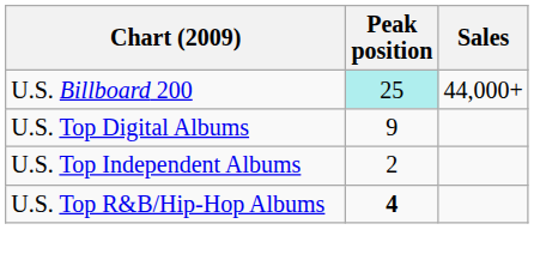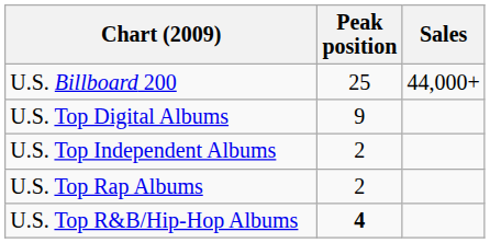 <table class="wikitable sortable">
 <tr>
 <th width="220">Chart (2009)</th>
 <th>Peak<br>position</th>
 <th>Sales</th>
 </tr>
 <tr>
 <td>U.S. <a href='#'><em>Billboard</em> 200</a></td>
-<td align="center" style="background: paleturquoise;">25</td>
+<td align="center">25</td>
 <td align="center">44,000+</td>
 </tr>
 <tr>
 <td>U.S. <a href='#'>Top Digital Albums</a></td>
 <td align="center">9</td>
 <td align="center"></td>
 </tr>
 <tr>
 <td>U.S. <a href='#'>Top Independent Albums</a></td>
 <td align="center">2</td>
 <td align="center"></td>
 </tr>
 <tr>
+<td>U.S. <a href='#'>Top Rap Albums</a></td>
+<td align="center">2</td>
+<td align="center"></td>
+</tr>
+<tr>
 <td>U.S. <a href='#'>Top R&B/Hip-Hop Albums</a></td>
 <td align="center"><strong>4</strong></td>
 <td align="center"></td>
 </tr>
 </table>
